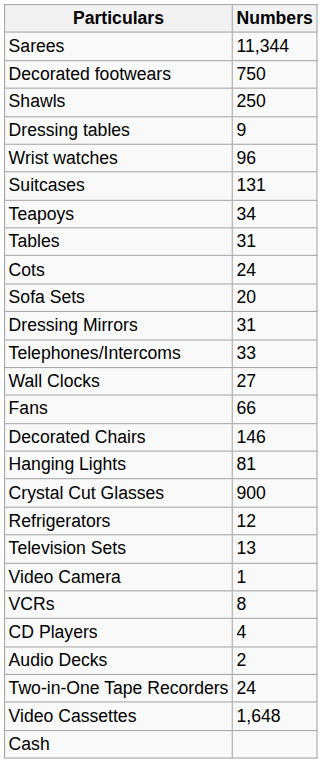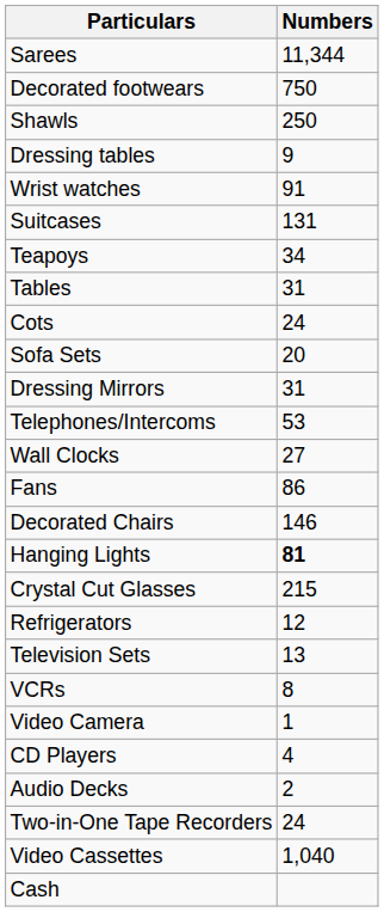 <table class="wikitable floatright">
 <tr>
 <th>Particulars</th>
 <th>Numbers</th>
 </tr>
 <tr>
 <td>Sarees</td>
 <td>11,344</td>
 </tr>
 <tr>
 <td>Decorated footwears</td>
 <td>750</td>
 </tr>
 <tr>
 <td>Shawls</td>
 <td>250</td>
 </tr>
 <tr>
 <td>Dressing tables</td>
 <td>9</td>
 </tr>
 <tr>
 <td>Wrist watches</td>
-<td>96</td>
+<td>91</td>
 </tr>
 <tr>
 <td>Suitcases</td>
 <td>131</td>
 </tr>
 <tr>
 <td>Teapoys</td>
 <td>34</td>
 </tr>
 <tr>
 <td>Tables</td>
 <td>31</td>
 </tr>
 <tr>
 <td>Cots</td>
 <td>24</td>
 </tr>
 <tr>
 <td>Sofa Sets</td>
 <td>20</td>
 </tr>
 <tr>
 <td>Dressing Mirrors</td>
 <td>31</td>
 </tr>
 <tr>
 <td>Telephones/Intercoms</td>
-<td>33</td>
+<td>53</td>
 </tr>
 <tr>
 <td>Wall Clocks</td>
 <td>27</td>
 </tr>
 <tr>
 <td>Fans</td>
-<td>66</td>
+<td>86</td>
 </tr>
 <tr>
 <td>Decorated Chairs</td>
 <td>146</td>
 </tr>
 <tr>
 <td>Hanging Lights</td>
-<td>81</td>
+<td><strong>81</strong></td>
 </tr>
 <tr>
 <td>Crystal Cut Glasses</td>
-<td>900</td>
+<td>215</td>
 </tr>
 <tr>
 <td>Refrigerators</td>
 <td>12</td>
 </tr>
 <tr>
 <td>Television Sets</td>
 <td>13</td>
 </tr>
 <tr>
+<td>VCRs</td>
+<td>8</td>
+</tr>
+<tr>
 <td>Video Camera</td>
 <td>1</td>
-</tr>
-<tr>
-<td>VCRs</td>
-<td>8</td>
 </tr>
 <tr>
 <td>CD Players</td>
 <td>4</td>
 </tr>
 <tr>
 <td>Audio Decks</td>
 <td>2</td>
 </tr>
 <tr>
 <td>Two-in-One Tape Recorders</td>
 <td>24</td>
 </tr>
 <tr>
 <td>Video Cassettes</td>
-<td>1,648</td>
+<td>1,040</td>
 </tr>
 <tr>
 <td>Cash</td>
 <td></td>
 </tr>
 </table>
